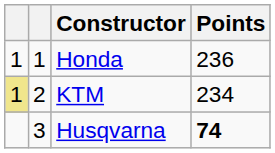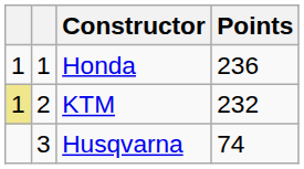 <table class="wikitable" style="font-size: 95%;">
 <tr>
 <th></th>
 <th></th>
 <th>Constructor</th>
 <th>Points</th>
 </tr>
 <tr>
 <td> 1</td>
 <td align=center>1</td>
 <td> <a href='#'>Honda</a></td>
 <td align=left>236</td>
 </tr>
 <tr>
 <td style="background: khaki;"> 1</td>
 <td align=center>2</td>
 <td> <a href='#'>KTM</a></td>
-<td align=left>234</td>
+<td align=left>232</td>
 </tr>
 <tr>
 <td></td>
 <td align=center>3</td>
 <td> <a href='#'>Husqvarna</a></td>
-<td align=left><strong>74</strong></td>
+<td align=left>74</td>
 </tr>
 </table>
